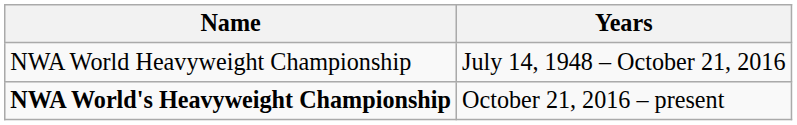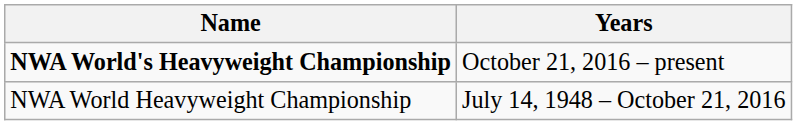 <table class="wikitable">
 <tr>
 <th>Name</th>
 <th>Years</th>
 </tr>
 <tr>
+<td><strong>NWA World's Heavyweight Championship</strong></td>
+<td>October 21, 2016 – present</td>
+</tr>
+<tr>
 <td>NWA World Heavyweight Championship</td>
 <td>July 14, 1948 – October 21, 2016</td>
 </tr>
-<tr>
-<td><strong>NWA World's Heavyweight Championship</strong></td>
-<td>October 21, 2016 – present</td>
-</tr>
 </table>
